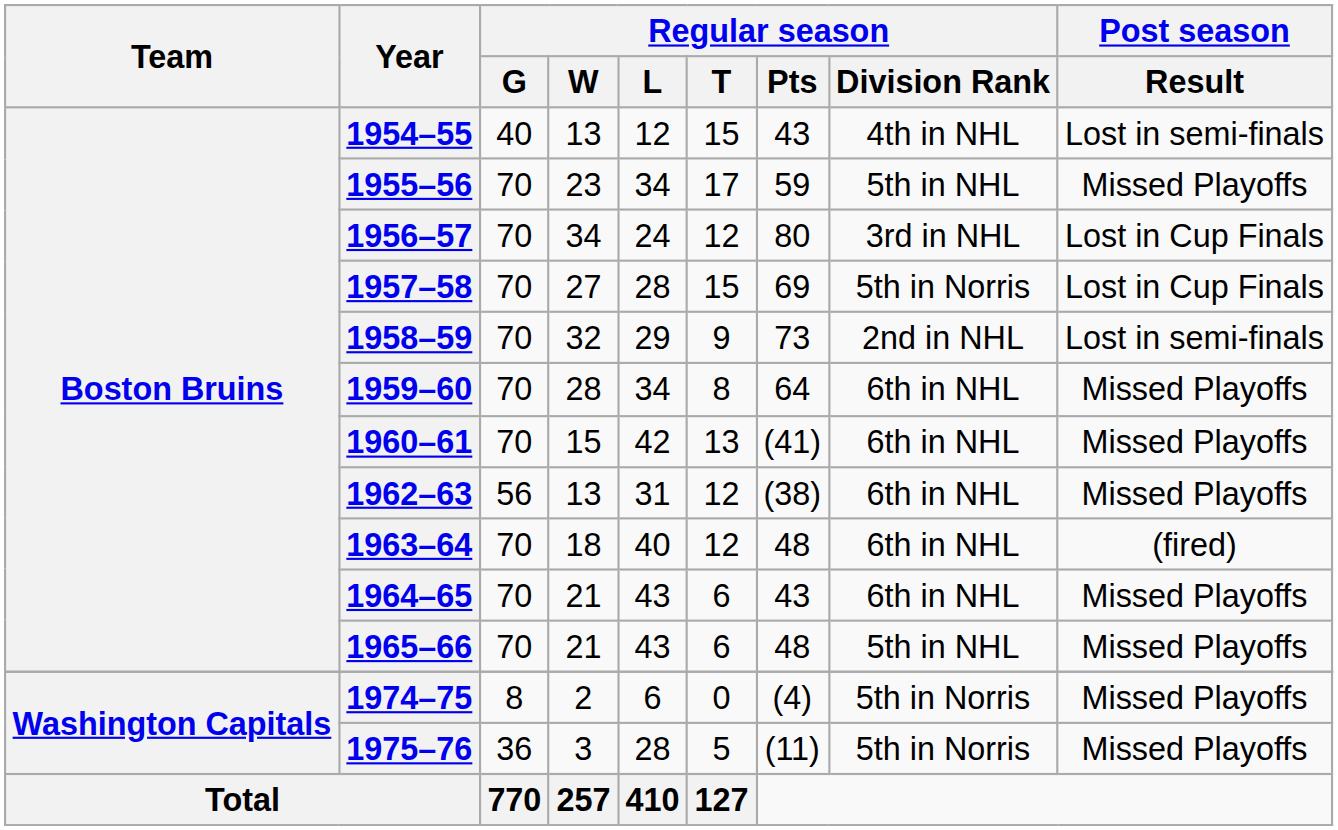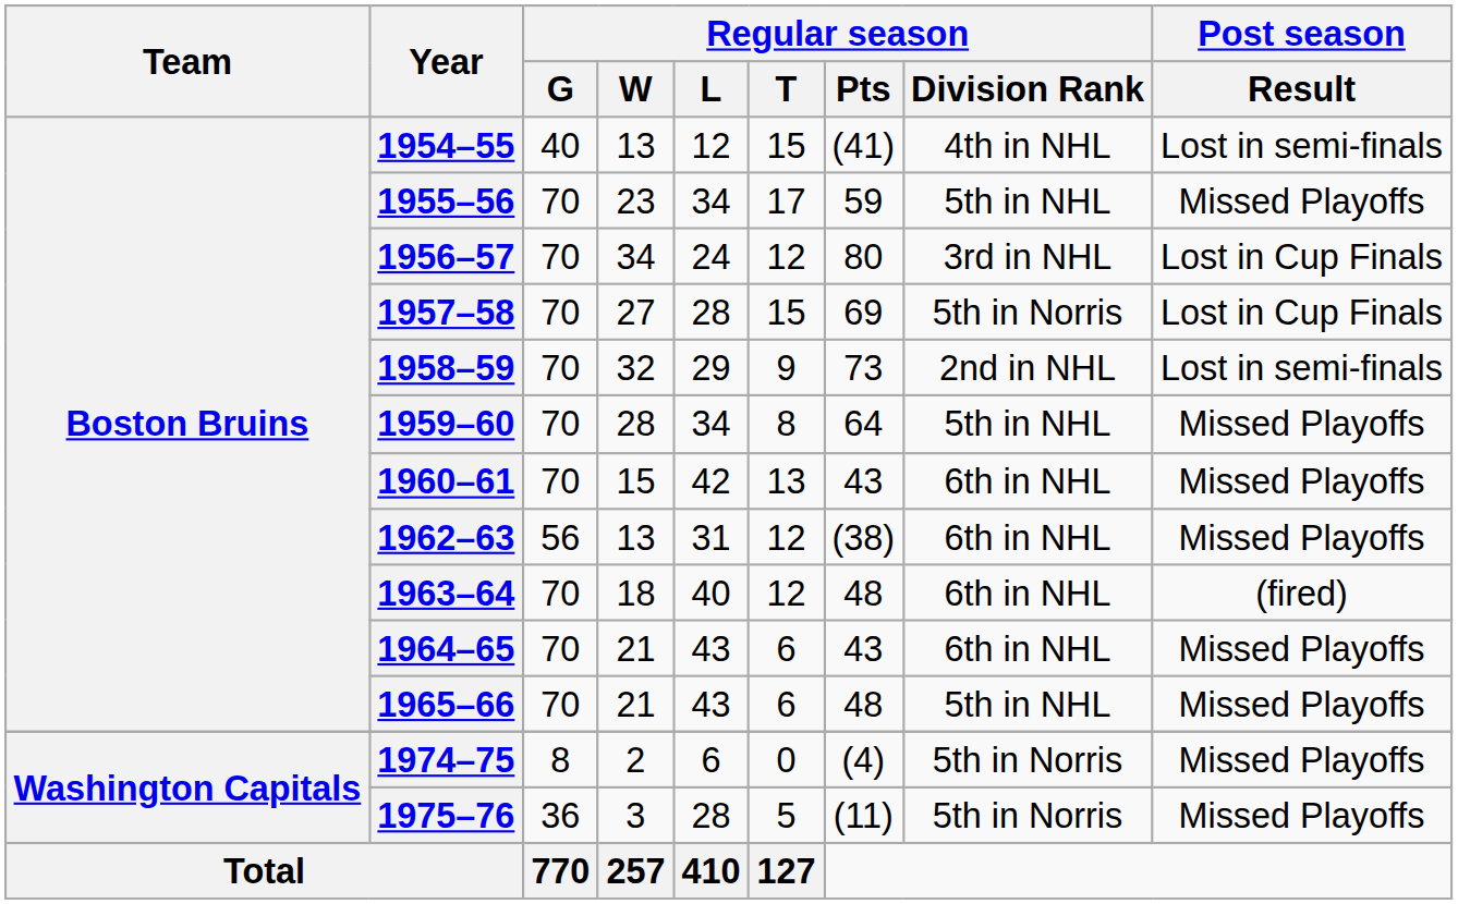 <table class="wikitable" style="font-size: 95%; text-align:center;">
 <tr>
 <th rowspan="2">Team</th>
 <th rowspan="2">Year</th>
 <th colspan="6"><a href='#'>Regular season</a></th>
 <th colspan="1"><a href='#'>Post season</a></th>
 </tr>
 <tr>
 <th>G</th>
 <th>W</th>
 <th>L</th>
 <th>T</th>
 <th>Pts</th>
 <th>Division Rank</th>
 <th>Result</th>
 </tr>
 <tr>
 <th rowspan="11"><a href='#'>Boston Bruins</a></th>
 <th><a href='#'>1954–55</a></th>
 <td>40</td>
 <td>13</td>
 <td>12</td>
 <td>15</td>
-<td>43</td>
+<td>(41)</td>
 <td>4th in NHL</td>
 <td>Lost in semi-finals</td>
 </tr>
 <tr>
 <th><a href='#'>1955–56</a></th>
 <td>70</td>
 <td>23</td>
 <td>34</td>
 <td>17</td>
 <td>59</td>
 <td>5th in NHL</td>
 <td>Missed Playoffs</td>
 </tr>
 <tr>
 <th><a href='#'>1956–57</a></th>
 <td>70</td>
 <td>34</td>
 <td>24</td>
 <td>12</td>
 <td>80</td>
 <td>3rd in NHL</td>
 <td>Lost in Cup Finals</td>
 </tr>
 <tr>
 <th><a href='#'>1957–58</a></th>
 <td>70</td>
 <td>27</td>
 <td>28</td>
 <td>15</td>
 <td>69</td>
 <td>5th in Norris</td>
 <td>Lost in Cup Finals</td>
 </tr>
 <tr>
 <th><a href='#'>1958–59</a></th>
 <td>70</td>
 <td>32</td>
 <td>29</td>
 <td>9</td>
 <td>73</td>
 <td>2nd in NHL</td>
 <td>Lost in semi-finals</td>
 </tr>
 <tr>
 <th><a href='#'>1959–60</a></th>
 <td>70</td>
 <td>28</td>
 <td>34</td>
 <td>8</td>
 <td>64</td>
-<td>6th in NHL</td>
+<td>5th in NHL</td>
 <td>Missed Playoffs</td>
 </tr>
 <tr>
 <th><a href='#'>1960–61</a></th>
 <td>70</td>
 <td>15</td>
 <td>42</td>
 <td>13</td>
-<td>(41)</td>
+<td>43</td>
 <td>6th in NHL</td>
 <td>Missed Playoffs</td>
 </tr>
 <tr>
 <th><a href='#'>1962–63</a></th>
 <td>56</td>
 <td>13</td>
 <td>31</td>
 <td>12</td>
 <td>(38)</td>
 <td>6th in NHL</td>
 <td>Missed Playoffs</td>
 </tr>
 <tr>
 <th><a href='#'>1963–64</a></th>
 <td>70</td>
 <td>18</td>
 <td>40</td>
 <td>12</td>
 <td>48</td>
 <td>6th in NHL</td>
 <td>(fired)</td>
 </tr>
 <tr>
 <th><a href='#'>1964–65</a></th>
 <td>70</td>
 <td>21</td>
 <td>43</td>
 <td>6</td>
 <td>43</td>
 <td>6th in NHL</td>
 <td>Missed Playoffs</td>
 </tr>
 <tr>
 <th><a href='#'>1965–66</a></th>
 <td>70</td>
 <td>21</td>
 <td>43</td>
 <td>6</td>
 <td>48</td>
 <td>5th in NHL</td>
 <td>Missed Playoffs</td>
 </tr>
 <tr>
 </tr>
 <tr>
 <th rowspan="2"><a href='#'>Washington Capitals</a></th>
 <th><a href='#'>1974–75</a></th>
 <td>8</td>
 <td>2</td>
 <td>6</td>
 <td>0</td>
 <td>(4)</td>
 <td>5th in Norris</td>
 <td>Missed Playoffs</td>
 </tr>
 <tr>
 <th><a href='#'>1975–76</a></th>
 <td>36</td>
 <td>3</td>
 <td>28</td>
 <td>5</td>
 <td>(11)</td>
 <td>5th in Norris</td>
 <td>Missed Playoffs</td>
 </tr>
 <tr>
 <th colspan="2">Total</th>
 <th>770</th>
 <th>257</th>
 <th>410</th>
 <th>127</th>
 </tr>
 </table>
